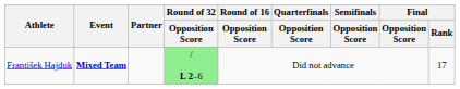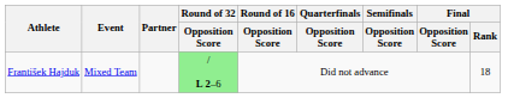 <table class="wikitable" border="1" style="font-size:90%">
 <tr>
 <th rowspan=2>Athlete</th>
 <th rowspan=2>Event</th>
 <th rowspan=2>Partner</th>
 <th>Round of 32</th>
 <th>Round of 16</th>
 <th>Quarterfinals</th>
 <th>Semifinals</th>
 <th colspan=2>Final</th>
 </tr>
 <tr>
 <th>Opposition<br>Score</th>
 <th>Opposition<br>Score</th>
 <th>Opposition<br>Score</th>
 <th>Opposition<br>Score</th>
 <th>Opposition<br>Score</th>
 <th>Rank</th>
 </tr>
 <tr>
 <td><a href='#'>František Hajduk</a></td>
-<td><strong><a href='#'>Mixed Team</a></strong></td>
+<td><a href='#'>Mixed Team</a></td>
 <td></td>
 <td align=center style="background: lightgreen;">/ <br>  <br> <strong>L</strong> <strong>2</strong>–6</td>
 <td colspan=4 align=center>Did not advance</td>
-<td align=center>17</td>
+<td align=center>18</td>
 </tr>
 </table>
